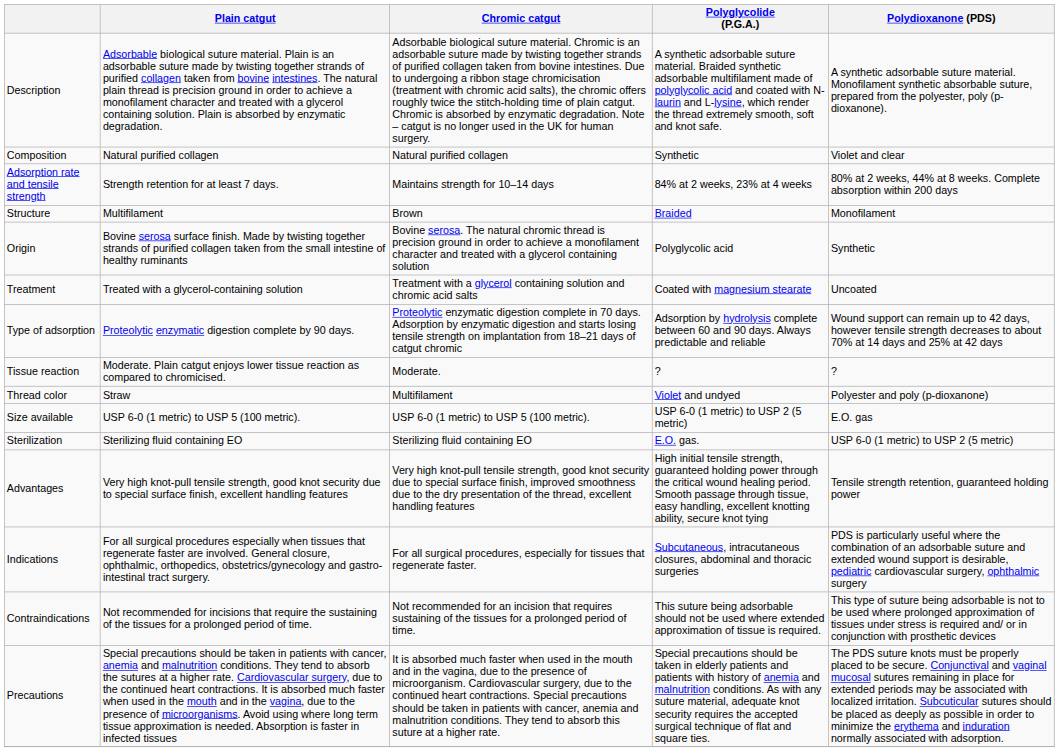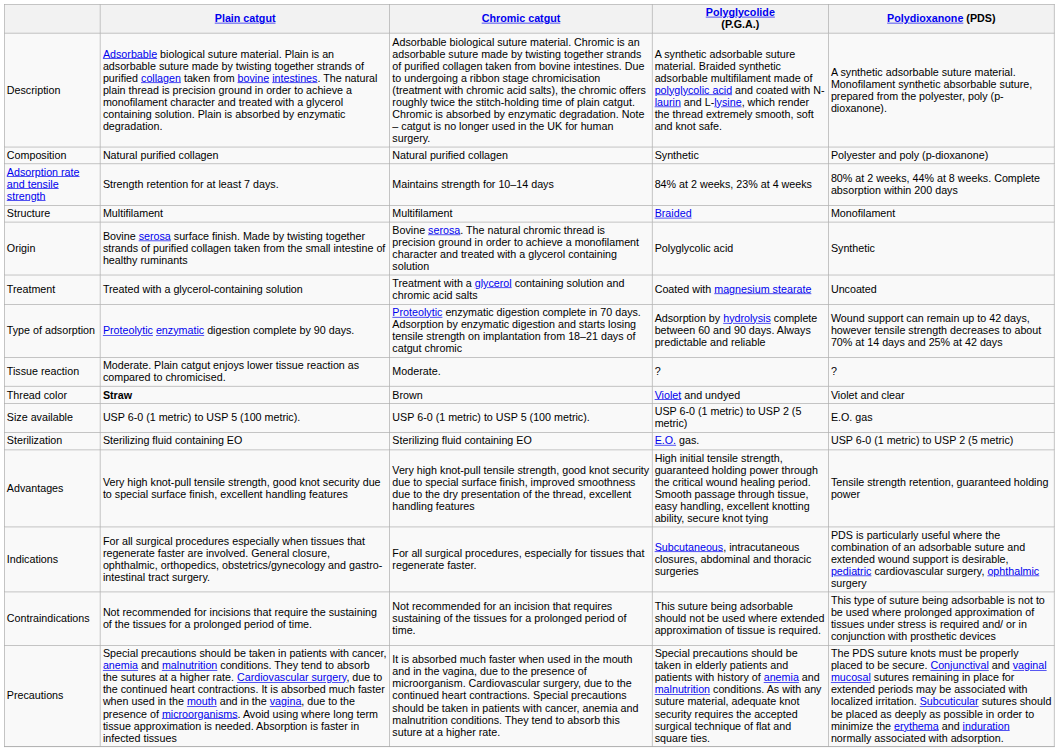 <table class="wikitable">
 <tr>
 <th></th>
 <th><a href='#'>Plain catgut</a></th>
 <th><a href='#'>Chromic catgut</a></th>
 <th><a href='#'>Polyglycolide</a><br> (P.G.A.)</th>
 <th><a href='#'>Polydioxanone</a> (PDS)</th>
 </tr>
 <tr>
 <td>Description</td>
 <td><a href='#'>Adsorbable</a> biological suture material. Plain is an adsorbable suture made by twisting together strands of purified <a href='#'>collagen</a> taken from <a href='#'>bovine</a> <a href='#'>intestines</a>. The natural plain thread is precision ground in order to achieve a monofilament character and treated with a glycerol containing solution. Plain is absorbed by enzymatic degradation.</td>
 <td>Adsorbable biological suture material. Chromic is an adsorbable suture made by twisting together strands of purified collagen taken from bovine intestines. Due to undergoing a ribbon stage chromicisation (treatment with chromic acid salts), the chromic offers roughly twice the stitch-holding time of plain catgut. Chromic is absorbed by enzymatic degradation. Note – catgut is no longer used in the UK for human surgery.</td>
 <td>A synthetic adsorbable suture material. Braided synthetic adsorbable multifilament made of <a href='#'>polyglycolic acid</a> and coated with N-<a href='#'>laurin</a> and L-<a href='#'>lysine</a>, which render the thread extremely smooth, soft and knot safe.</td>
 <td>A synthetic adsorbable suture material. Monofilament synthetic absorbable suture, prepared from the polyester, poly (p-dioxanone).</td>
 </tr>
 <tr>
 <td>Composition</td>
 <td>Natural purified collagen</td>
 <td>Natural purified collagen</td>
 <td>Synthetic</td>
-<td>Violet and clear</td>
+<td>Polyester and poly (p-dioxanone)</td>
 </tr>
 <tr>
 <td><a href='#'>Adsorption rate and tensile strength</a></td>
 <td>Strength retention for at least 7 days.</td>
 <td>Maintains strength for 10–14 days</td>
 <td>84% at 2 weeks, 23% at 4 weeks </td>
 <td>80% at 2 weeks, 44% at 8 weeks. Complete absorption within 200 days</td>
 </tr>
 <tr>
 <td>Structure</td>
 <td>Multifilament</td>
-<td>Brown</td>
+<td>Multifilament</td>
 <td><a href='#'>Braided</a></td>
 <td>Monofilament</td>
 </tr>
 <tr>
 <td>Origin</td>
 <td>Bovine <a href='#'>serosa</a> surface finish. Made by twisting together strands of purified collagen taken from the small intestine of healthy ruminants</td>
 <td>Bovine <a href='#'>serosa</a>. The natural chromic thread is precision ground in order to achieve a monofilament character and treated with a glycerol containing solution</td>
 <td>Polyglycolic acid</td>
 <td>Synthetic</td>
 </tr>
 <tr>
 <td>Treatment</td>
 <td>Treated with a glycerol-containing solution</td>
 <td>Treatment with a <a href='#'>glycerol</a> containing solution and chromic acid salts</td>
 <td>Coated with <a href='#'>magnesium stearate</a></td>
 <td>Uncoated</td>
 </tr>
 <tr>
 <td>Type of adsorption</td>
 <td><a href='#'>Proteolytic</a> <a href='#'>enzymatic</a> digestion complete by 90 days.</td>
 <td><a href='#'>Proteolytic</a> enzymatic digestion complete in 70 days. Adsorption by enzymatic digestion and starts losing tensile strength on implantation from 18–21 days of catgut chromic</td>
 <td>Adsorption by <a href='#'>hydrolysis</a> complete between 60 and 90 days. Always predictable and reliable</td>
 <td>Wound support can remain up to 42 days, however tensile strength decreases to about 70% at 14 days and 25% at 42 days</td>
 </tr>
 <tr>
 <td>Tissue reaction</td>
 <td>Moderate. Plain catgut enjoys lower tissue reaction as compared to chromicised.</td>
 <td>Moderate.</td>
 <td>?</td>
 <td>?</td>
 </tr>
 <tr>
 <td>Thread color</td>
-<td>Straw</td>
-<td>Multifilament</td>
+<td><strong>Straw</strong></td>
+<td>Brown</td>
 <td><a href='#'>Violet</a> and undyed</td>
-<td>Polyester and poly (p-dioxanone)</td>
+<td>Violet and clear</td>
 </tr>
 <tr>
 <td>Size available</td>
 <td>USP 6-0 (1 metric) to USP 5 (100 metric).</td>
 <td>USP 6-0 (1 metric) to USP 5 (100 metric).</td>
 <td>USP 6-0 (1 metric) to USP 2 (5 metric)</td>
 <td>E.O. gas</td>
 </tr>
 <tr>
 <td>Sterilization</td>
 <td>Sterilizing fluid containing EO </td>
 <td>Sterilizing fluid containing EO </td>
 <td><a href='#'>E.O.</a>  gas.</td>
 <td>USP 6-0 (1 metric) to USP 2 (5 metric)</td>
 </tr>
 <tr>
 <td>Advantages</td>
 <td>Very high knot-pull tensile strength, good knot security due to special surface finish, excellent handling features</td>
 <td>Very high knot-pull tensile strength, good knot security due to special surface finish, improved smoothness due to the dry presentation of the thread, excellent handling features</td>
 <td>High initial tensile strength, guaranteed holding power through the critical wound healing period. Smooth passage through tissue, easy handling, excellent knotting ability, secure knot tying</td>
 <td>Tensile strength retention, guaranteed holding power</td>
 </tr>
 <tr>
 <td>Indications</td>
 <td>For all surgical procedures especially when tissues that regenerate faster are involved. General closure, ophthalmic, orthopedics, obstetrics/gynecology and gastro-intestinal tract surgery.</td>
 <td>For all surgical procedures, especially for tissues that regenerate faster.</td>
 <td><a href='#'>Subcutaneous</a>, intracutaneous closures, abdominal and thoracic surgeries</td>
 <td>PDS is particularly useful where the combination of an adsorbable suture and extended wound support is desirable, <a href='#'>pediatric</a> cardiovascular surgery, <a href='#'>ophthalmic</a> surgery</td>
 </tr>
 <tr>
 <td>Contraindications</td>
 <td>Not recommended for incisions that require the sustaining of the tissues for a prolonged period of time.</td>
 <td>Not recommended for an incision that requires sustaining of the tissues for a prolonged period of time.</td>
 <td>This suture being adsorbable should not be used where extended approximation of tissue is required.</td>
 <td>This type of suture being adsorbable is not to be used where prolonged approximation of tissues under stress is required and/ or in conjunction with prosthetic devices</td>
 </tr>
 <tr>
 <td>Precautions</td>
 <td>Special precautions should be taken in patients with cancer, <a href='#'>anemia</a> and <a href='#'>malnutrition</a> conditions. They tend to absorb the sutures at a higher rate. <a href='#'>Cardiovascular surgery</a>, due to the continued heart contractions. It is absorbed much faster when used in the <a href='#'>mouth</a> and in the <a href='#'>vagina</a>, due to the presence of <a href='#'>microorganisms</a>. Avoid using where long term tissue approximation is needed. Absorption is faster in infected tissues</td>
 <td>It is absorbed much faster when used in the mouth and in the vagina, due to the presence of microorganism. Cardiovascular surgery, due to the continued heart contractions. Special precautions should be taken in patients with cancer, anemia and malnutrition conditions. They tend to absorb this suture at a higher rate.</td>
 <td>Special precautions should be taken in elderly patients and patients with history of <a href='#'>anemia</a> and <a href='#'>malnutrition</a> conditions. As with any suture material, adequate knot security requires the accepted surgical technique of flat and square ties.</td>
 <td>The PDS suture knots must be properly placed to be secure. <a href='#'>Conjunctival</a> and <a href='#'>vaginal</a> <a href='#'>mucosal</a> sutures remaining in place for extended periods may be associated with localized irritation. <a href='#'>Subcuticular</a> sutures should be placed as deeply as possible in order to minimize the <a href='#'>erythema</a> and <a href='#'>induration</a> normally associated with adsorption.</td>
 </tr>
 <tr>
 </tr>
 </table>
